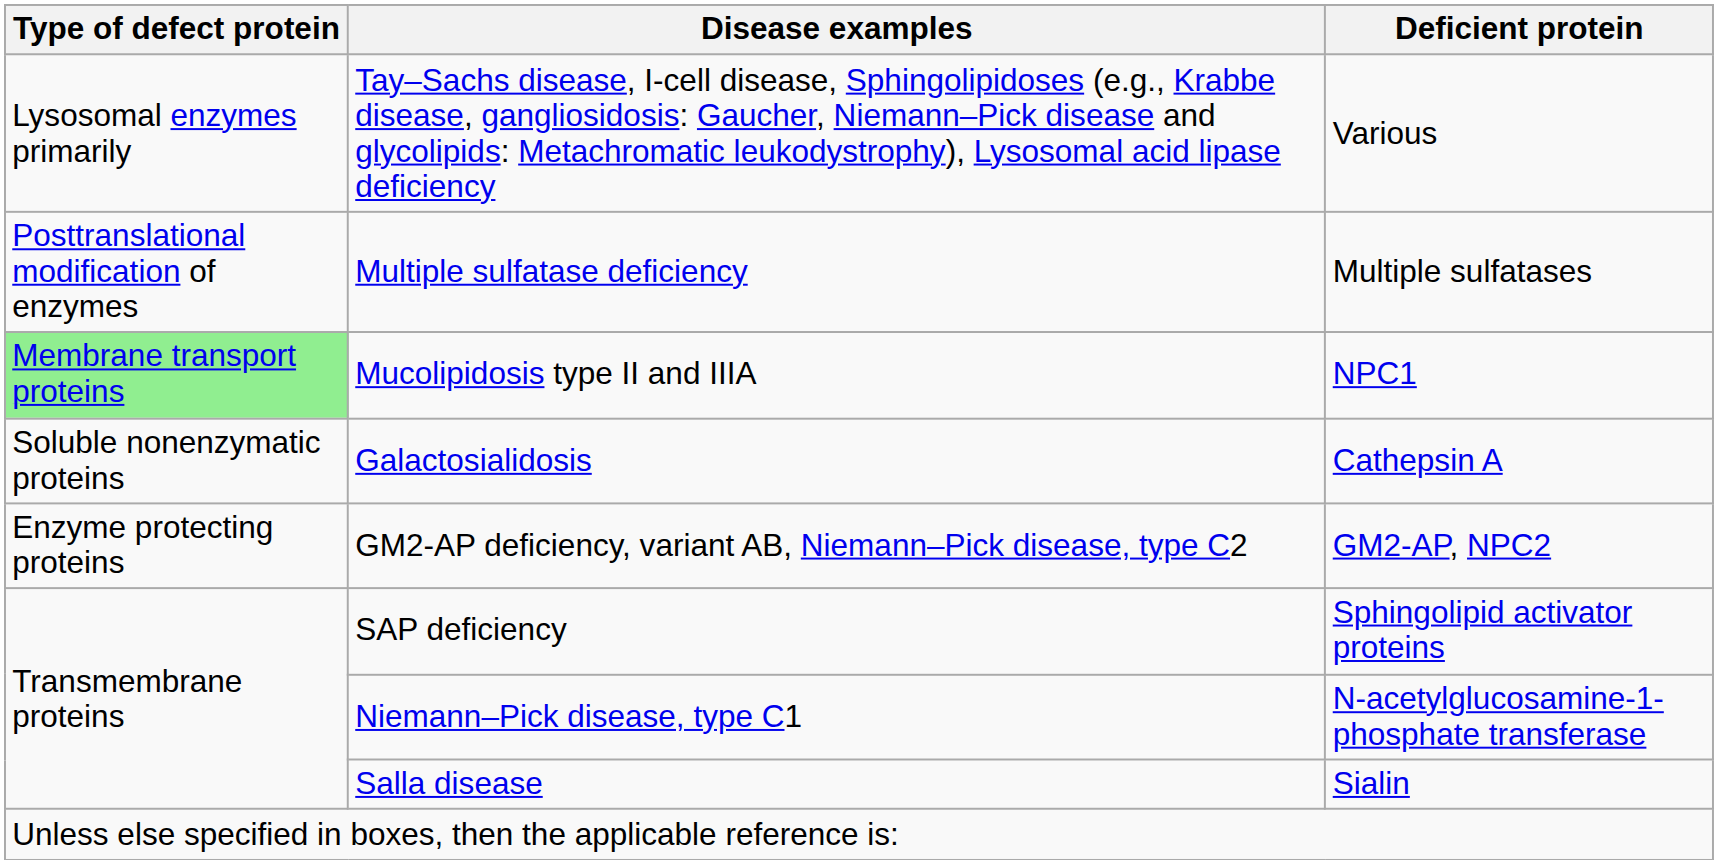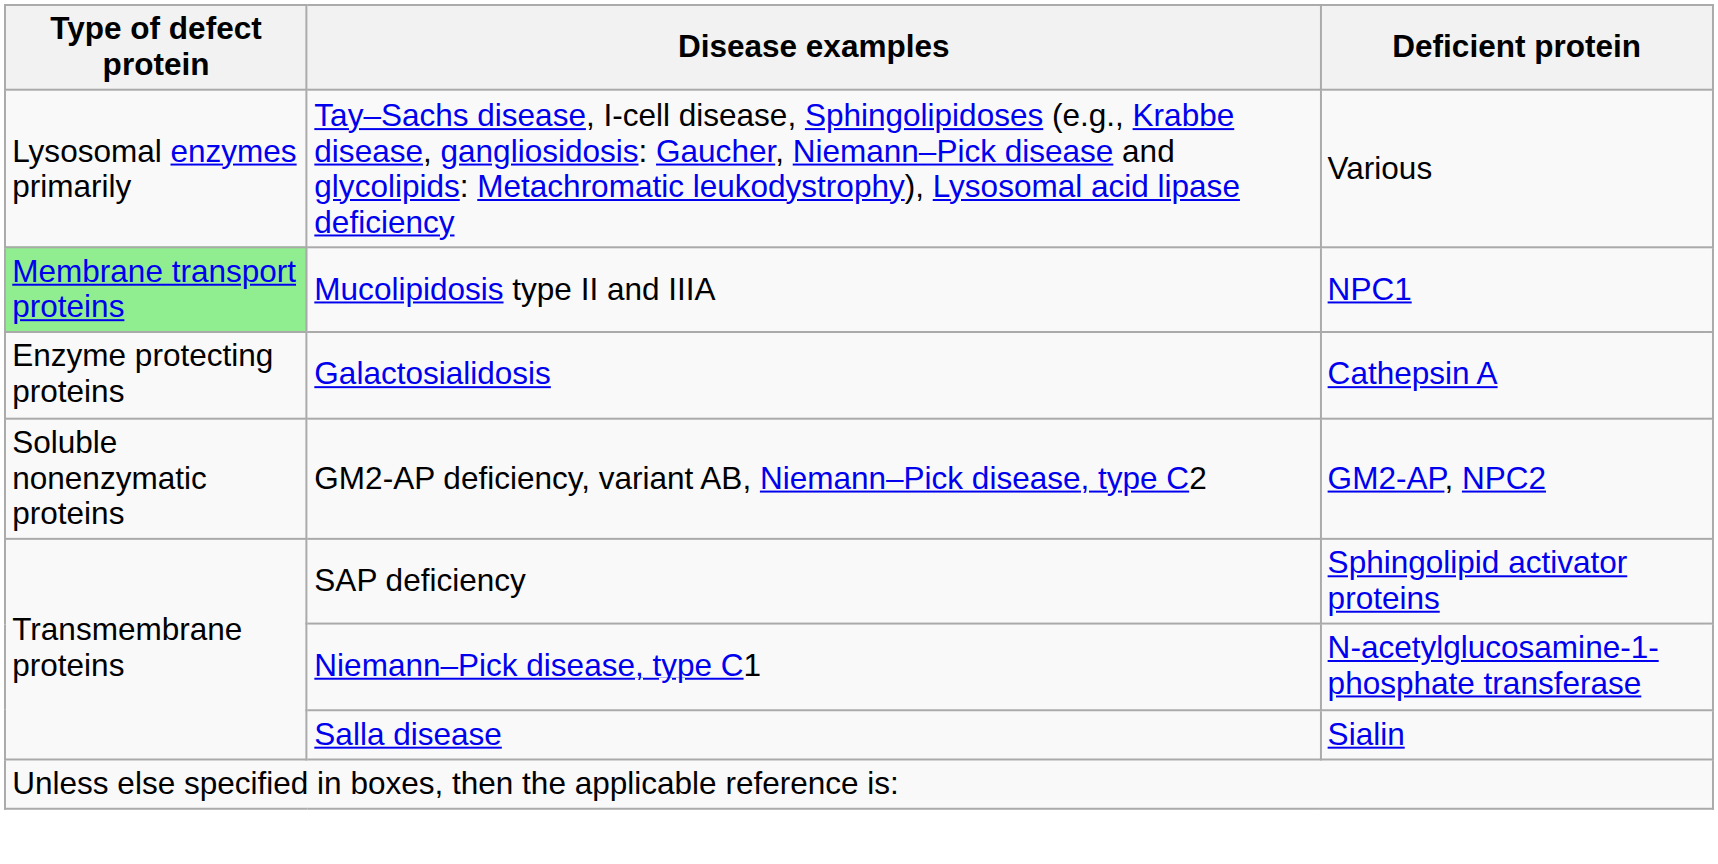 <table class="wikitable">
 <tr>
 <th>Type of defect protein</th>
 <th>Disease examples</th>
 <th>Deficient protein</th>
 </tr>
 <tr>
 <td>Lysosomal <a href='#'>enzymes</a> primarily</td>
 <td><a href='#'>Tay–Sachs disease</a>, I-cell disease, <a href='#'>Sphingolipidoses</a> (e.g., <a href='#'>Krabbe disease</a>, <a href='#'>gangliosidosis</a>: <a href='#'>Gaucher</a>, <a href='#'>Niemann–Pick disease</a> and <a href='#'>glycolipids</a>: <a href='#'>Metachromatic leukodystrophy</a>), <a href='#'>Lysosomal acid lipase deficiency</a></td>
 <td>Various</td>
 </tr>
 <tr>
-<td><a href='#'>Posttranslational modification</a> of enzymes</td>
-<td><a href='#'>Multiple sulfatase deficiency</a></td>
-<td>Multiple sulfatases</td>
-</tr>
-<tr>
 <td style="background: lightgreen;"><a href='#'>Membrane transport proteins</a></td>
 <td><a href='#'>Mucolipidosis</a> type II and IIIA</td>
 <td><a href='#'>NPC1</a></td>
 </tr>
 <tr>
-<td>Soluble nonenzymatic proteins</td>
+<td>Enzyme protecting proteins</td>
 <td><a href='#'>Galactosialidosis</a></td>
 <td><a href='#'>Cathepsin A</a></td>
 </tr>
 <tr>
-<td>Enzyme protecting proteins</td>
+<td>Soluble nonenzymatic proteins</td>
 <td>GM2-AP deficiency, variant AB,  <a href='#'>Niemann–Pick disease, type C</a>2</td>
 <td><a href='#'>GM2-AP</a>, <a href='#'>NPC2</a></td>
 </tr>
 <tr>
 <td rowspan=3>Transmembrane proteins</td>
 <td>SAP deficiency</td>
 <td><a href='#'>Sphingolipid activator proteins</a></td>
 </tr>
 <tr>
 <td><a href='#'>Niemann–Pick disease, type C</a>1</td>
 <td><a href='#'>N-acetylglucosamine-1-phosphate transferase</a></td>
 </tr>
 <tr>
 <td><a href='#'>Salla disease</a></td>
 <td><a href='#'>Sialin</a></td>
 </tr>
 <tr>
 <td colspan=3><span> Unless else specified in boxes, then the applicable reference is:</span></td>
 </tr>
 </table>
